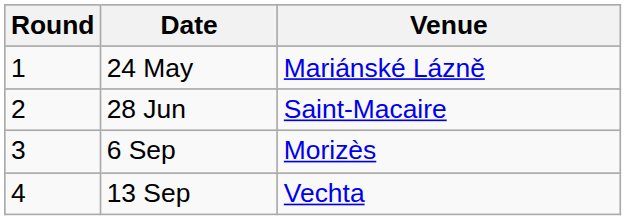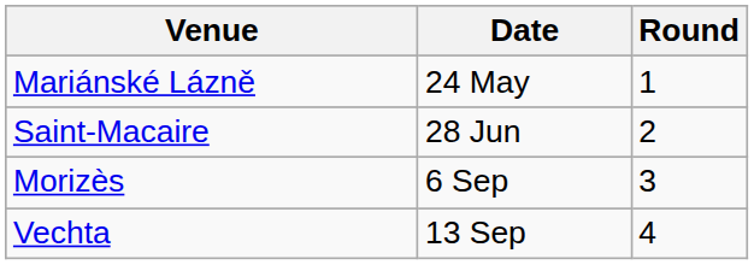 <table class="wikitable" style="font-size: 100%">
 <tr>
+<th width=200>Venue</th>
+<th width=100>Date</th>
 <th width=30>Round</th>
-<th width=100>Date</th>
-<th width=200>Venue</th>
 </tr>
 <tr>
+<td> <a href='#'>Mariánské Lázně</a></td>
+<td>24 May</td>
 <td>1</td>
-<td>24 May</td>
-<td> <a href='#'>Mariánské Lázně</a></td>
 </tr>
 <tr>
+<td> <a href='#'>Saint-Macaire</a></td>
+<td>28 Jun</td>
 <td>2</td>
-<td>28 Jun</td>
-<td> <a href='#'>Saint-Macaire</a></td>
 </tr>
 <tr>
+<td> <a href='#'>Morizès</a></td>
+<td>6 Sep</td>
 <td>3</td>
-<td>6 Sep</td>
-<td> <a href='#'>Morizès</a></td>
 </tr>
 <tr>
+<td> <a href='#'>Vechta</a></td>
+<td>13 Sep</td>
 <td>4</td>
-<td>13 Sep</td>
-<td> <a href='#'>Vechta</a></td>
 </tr>
 </table>
